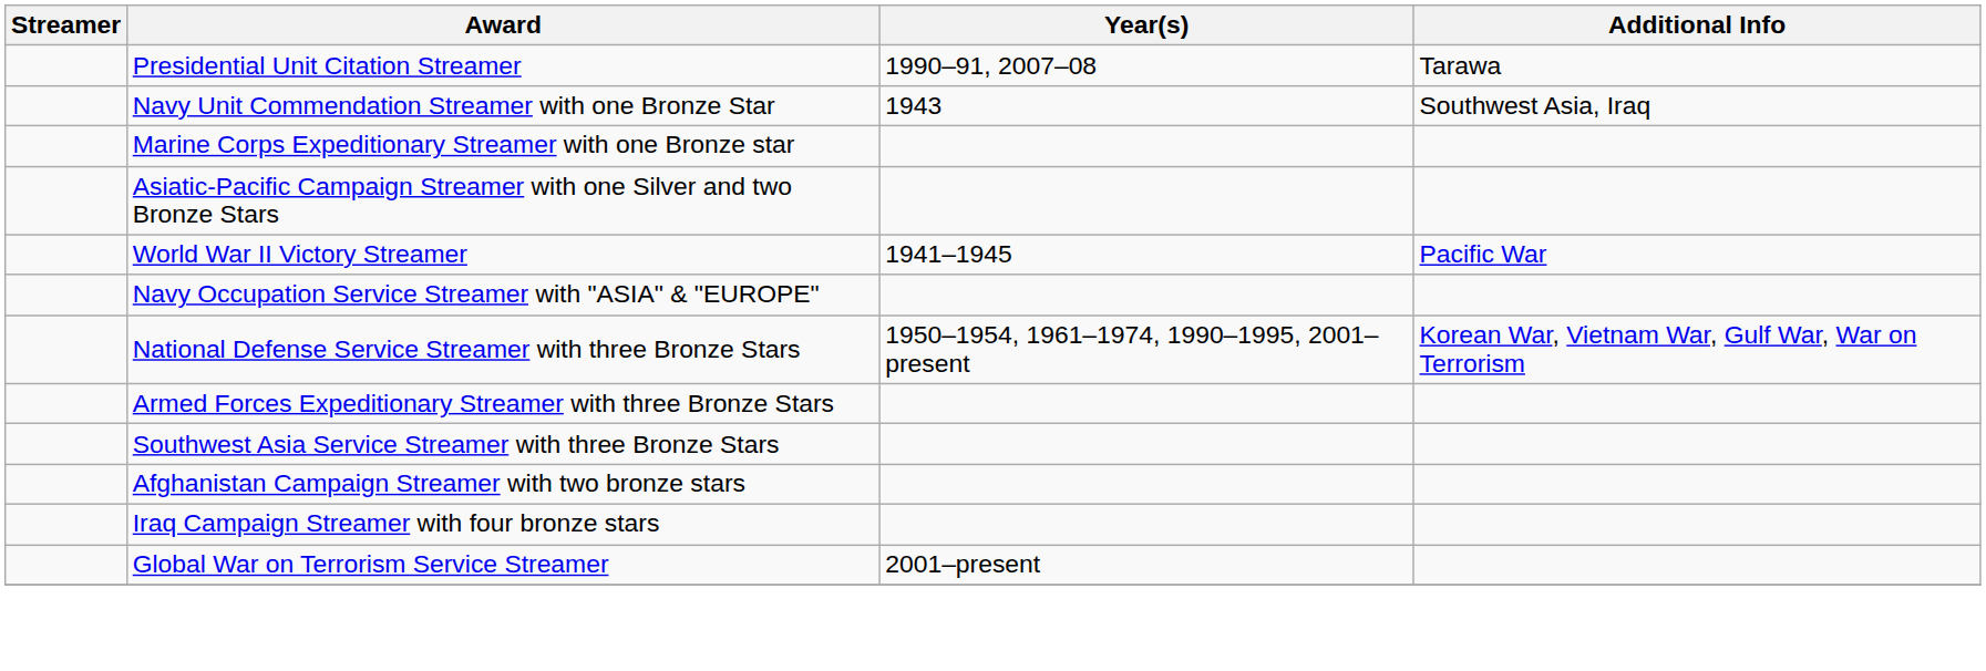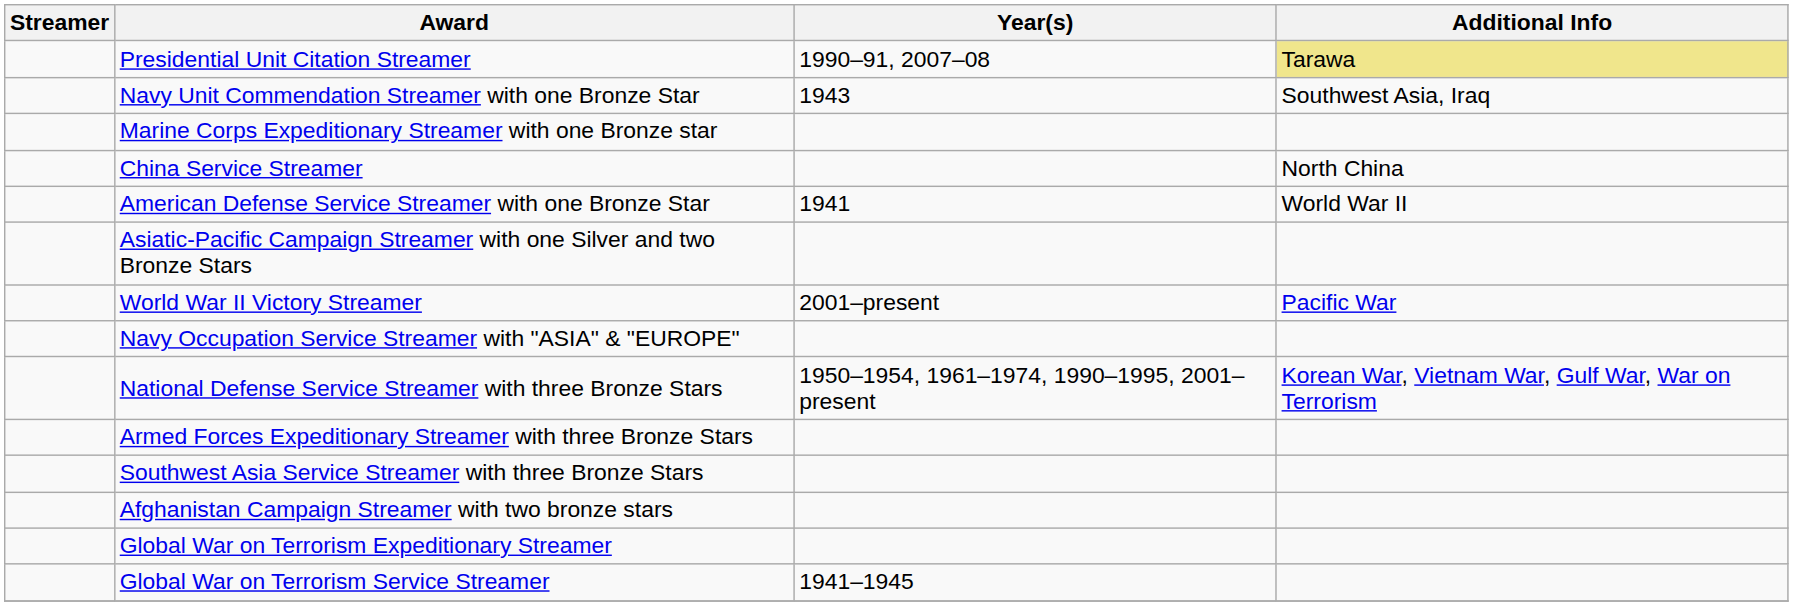 <table class=wikitable>
 <tr>
 <th>Streamer</th>
 <th>Award</th>
 <th>Year(s)</th>
 <th>Additional Info</th>
 </tr>
 <tr>
 <td></td>
 <td><a href='#'>Presidential Unit Citation Streamer</a></td>
 <td>1990–91, 2007–08</td>
-<td>Tarawa</td>
+<td style="background: khaki;">Tarawa</td>
 </tr>
 <tr>
 <td></td>
 <td><a href='#'>Navy Unit Commendation Streamer</a> with one Bronze Star</td>
 <td>1943</td>
 <td>Southwest Asia, Iraq</td>
 </tr>
 <tr>
 <td></td>
 <td><a href='#'>Marine Corps Expeditionary Streamer</a> with one Bronze star</td>
 <td><br></td>
 <td><br></td>
 </tr>
 <tr>
 <td></td>
+<td><a href='#'>China Service Streamer</a></td>
+<td><br></td>
+<td>North China</td>
+</tr>
+<tr>
+<td></td>
+<td><a href='#'>American Defense Service Streamer</a> with one Bronze Star</td>
+<td>1941</td>
+<td>World War II</td>
+</tr>
+<tr>
+<td></td>
 <td><a href='#'>Asiatic-Pacific Campaign Streamer</a> with one Silver and two Bronze Stars</td>
 <td><br></td>
 <td><br></td>
 </tr>
 <tr>
 <td></td>
 <td><a href='#'>World War II Victory Streamer</a></td>
-<td>1941–1945</td>
+<td>2001–present</td>
 <td><a href='#'>Pacific War</a></td>
 </tr>
 <tr>
 <td></td>
 <td><a href='#'>Navy Occupation Service Streamer</a> with "ASIA" & "EUROPE"</td>
 <td><br></td>
 <td><br></td>
 </tr>
 <tr>
 <td></td>
 <td><a href='#'>National Defense Service Streamer</a> with three Bronze Stars</td>
 <td>1950–1954, 1961–1974, 1990–1995, 2001–present</td>
 <td><a href='#'>Korean War</a>, <a href='#'>Vietnam War</a>, <a href='#'>Gulf War</a>, <a href='#'>War on Terrorism</a></td>
 </tr>
 <tr>
 <td></td>
 <td><a href='#'>Armed Forces Expeditionary Streamer</a> with three Bronze Stars</td>
 <td><br></td>
 <td><br></td>
 </tr>
 <tr>
 <td></td>
 <td><a href='#'>Southwest Asia Service Streamer</a> with three Bronze Stars</td>
 <td><br></td>
 <td><br></td>
 </tr>
 <tr>
 <td></td>
 <td><a href='#'>Afghanistan Campaign Streamer</a> with two bronze stars</td>
 <td><br></td>
 <td><br></td>
 </tr>
 <tr>
 <td></td>
-<td><a href='#'>Iraq Campaign Streamer</a> with four bronze stars</td>
+<td><a href='#'>Global War on Terrorism Expeditionary Streamer</a></td>
 <td><br></td>
 <td><br></td>
 </tr>
 <tr>
 <td></td>
 <td><a href='#'>Global War on Terrorism Service Streamer</a></td>
-<td>2001–present</td>
+<td>1941–1945</td>
 <td><br></td>
 </tr>
 <tr>
 </tr>
 </table>
